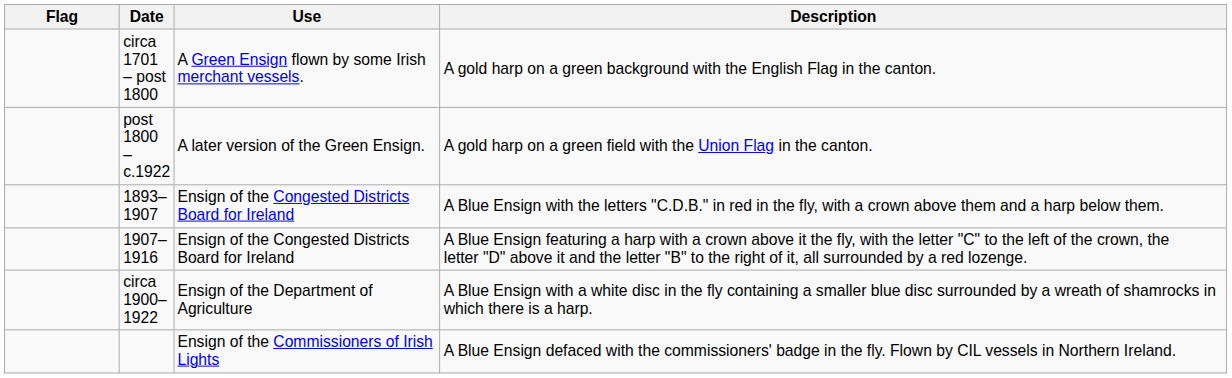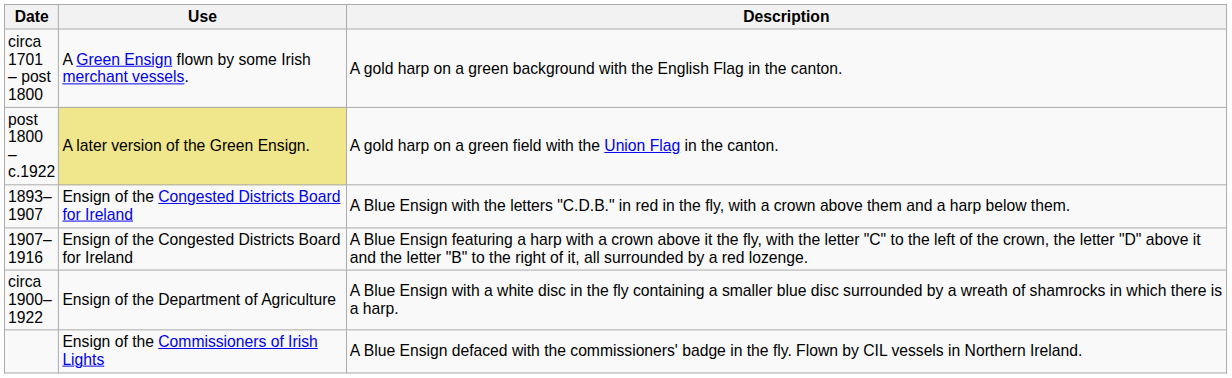 <table class="wikitable">
 <tr>
-<th width=110>Flag</th>
 <th width=30>Date</th>
 <th>Use</th>
 <th>Description</th>
 </tr>
 <tr>
-<td></td>
 <td>circa 1701 – post 1800</td>
 <td>A <a href='#'>Green Ensign</a> flown by some Irish <a href='#'>merchant vessels</a>.</td>
 <td>A gold harp on a green background with the English Flag in the canton.</td>
 </tr>
 <tr>
-<td></td>
 <td>post 1800 – c.1922</td>
-<td>A later version of the Green Ensign.</td>
+<td style="background: khaki;">A later version of the Green Ensign.</td>
 <td>A gold harp on a green field with the <a href='#'>Union Flag</a> in the canton.</td>
 </tr>
 <tr>
-<td></td>
 <td>1893–1907</td>
 <td>Ensign of the <a href='#'>Congested Districts Board for Ireland</a></td>
 <td>A Blue Ensign with the letters "C.D.B." in red in the fly, with a crown above them and a harp below them.</td>
 </tr>
 <tr>
-<td></td>
 <td>1907–1916</td>
 <td>Ensign of the Congested Districts Board for Ireland</td>
 <td>A Blue Ensign featuring a harp with a crown above it the fly, with the letter "C" to the left of the crown, the letter "D" above it and the letter "B" to the right of it, all surrounded by a red lozenge.</td>
 </tr>
 <tr>
-<td></td>
 <td>circa 1900–1922</td>
 <td>Ensign of the Department of Agriculture</td>
 <td>A Blue Ensign with a white disc in the fly containing a smaller blue disc surrounded by a wreath of shamrocks in which there is a harp.</td>
 </tr>
 <tr>
 <td></td>
-<td></td>
 <td>Ensign of the <a href='#'>Commissioners of Irish Lights</a></td>
 <td>A Blue Ensign defaced with the commissioners' badge in the fly. Flown by CIL vessels in Northern Ireland.</td>
 </tr>
 </table>
